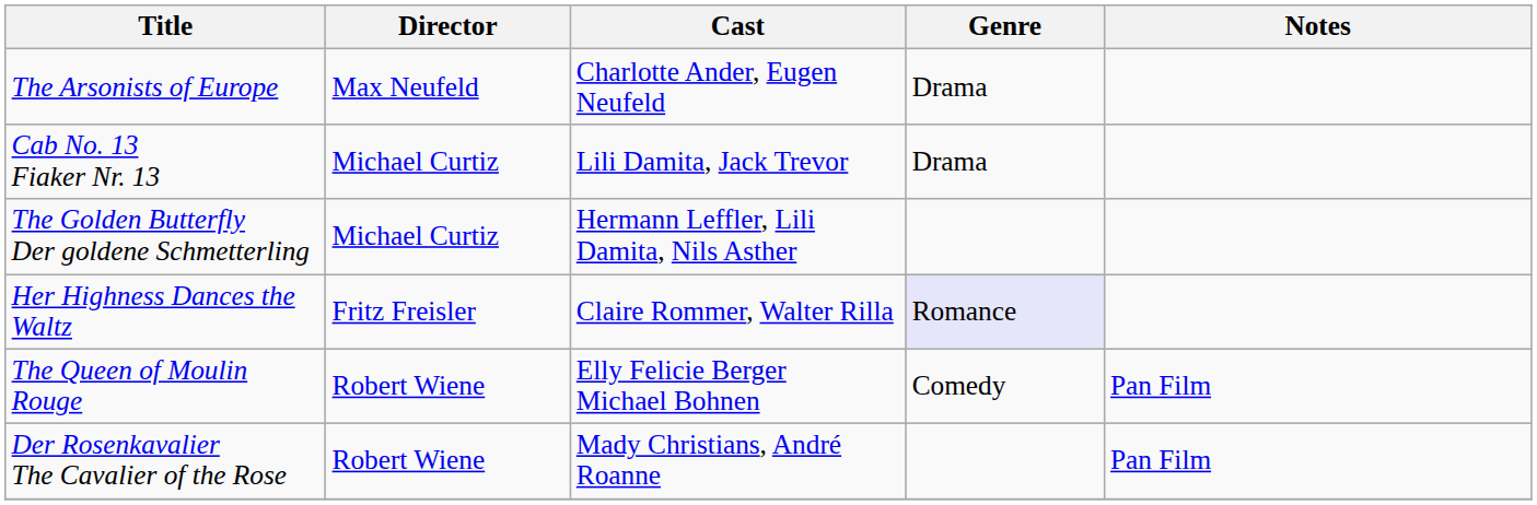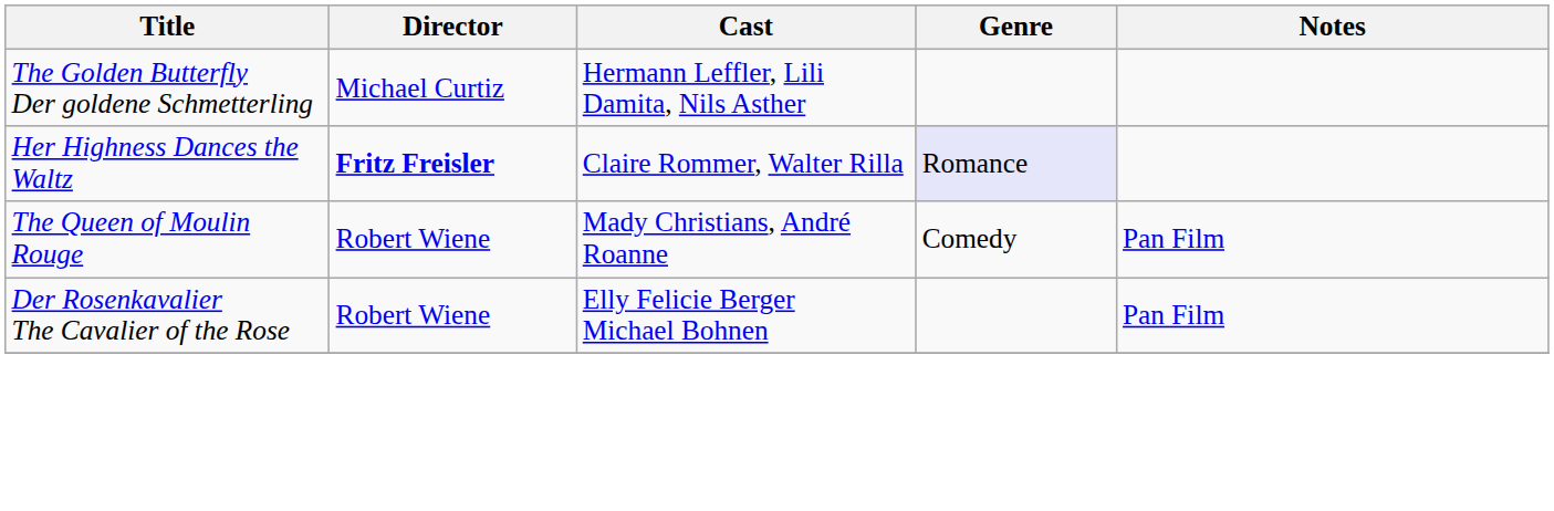 <table class="wikitable" width= "100%">
 <tr>
 <th width=21%>Title</th>
 <th width=16%>Director</th>
 <th width=22%>Cast</th>
 <th width=13%>Genre</th>
 <th width=28%>Notes</th>
 </tr>
 <tr>
-<td><em><a href='#'>The Arsonists of Europe</a></em></td>
-<td><a href='#'>Max Neufeld</a></td>
-<td><a href='#'>Charlotte Ander</a>, <a href='#'>Eugen Neufeld</a></td>
-<td>Drama</td>
-<td></td>
-</tr>
-<tr>
-<td><em><a href='#'>Cab No. 13</a></em><br><em>Fiaker Nr. 13</em></td>
-<td><a href='#'>Michael Curtiz</a></td>
-<td><a href='#'>Lili Damita</a>, <a href='#'>Jack Trevor</a></td>
-<td>Drama</td>
-<td></td>
-</tr>
-<tr>
 <td><em><a href='#'>The Golden Butterfly</a></em><br><em>Der goldene Schmetterling</em></td>
 <td><a href='#'>Michael Curtiz</a></td>
 <td><a href='#'>Hermann Leffler</a>, <a href='#'>Lili Damita</a>, <a href='#'>Nils Asther</a></td>
 <td></td>
 </tr>
 <tr>
 <td><em><a href='#'>Her Highness Dances the Waltz</a></em></td>
-<td><a href='#'>Fritz Freisler</a></td>
+<td><strong><a href='#'>Fritz Freisler</a></strong></td>
 <td><a href='#'>Claire Rommer</a>, <a href='#'>Walter Rilla</a></td>
 <td style="background: lavender;">Romance</td>
 <td></td>
 </tr>
 <tr>
 <td><em><a href='#'>The Queen of Moulin Rouge</a></em></td>
 <td><a href='#'>Robert Wiene</a></td>
-<td><a href='#'>Elly Felicie Berger</a><br><a href='#'>Michael Bohnen</a></td>
+<td><a href='#'>Mady Christians</a>, <a href='#'>André Roanne</a></td>
 <td>Comedy</td>
 <td><a href='#'>Pan Film</a></td>
 </tr>
 <tr>
 <td><em><a href='#'>Der Rosenkavalier</a></em><br><em>The Cavalier of the Rose</em></td>
 <td><a href='#'>Robert Wiene</a></td>
-<td><a href='#'>Mady Christians</a>, <a href='#'>André Roanne</a></td>
+<td><a href='#'>Elly Felicie Berger</a><br><a href='#'>Michael Bohnen</a></td>
 <td></td>
 <td><a href='#'>Pan Film</a></td>
 </tr>
 <tr>
 </tr>
 </table>
